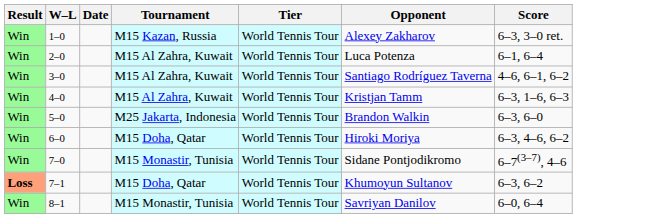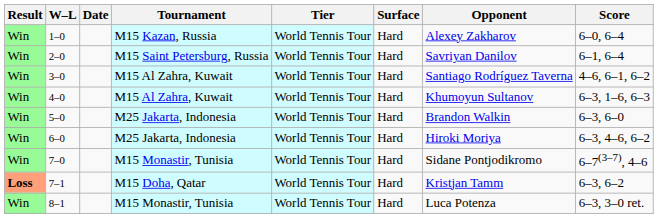 <table class="sortable wikitable">
 <tr>
 <th>Result</th>
 <th class="unsortable">W–L</th>
 <th>Date</th>
 <th>Tournament</th>
 <th>Tier</th>
+<th>Surface</th>
 <th>Opponent</th>
 <th class="unsortable">Score</th>
 </tr>
 <tr>
 <td bgcolor=98FB98>Win</td>
 <td><small>1–0</small></td>
 <td></td>
 <td style="background:#cffcff;">M15 <a href='#'>Kazan</a>, Russia</td>
 <td style="background:#cffcff;">World Tennis Tour</td>
+<td>Hard</td>
 <td> <a href='#'>Alexey Zakharov</a></td>
-<td>6–3, 3–0 ret.</td>
+<td>6–0, 6–4</td>
 </tr>
 <tr>
 <td bgcolor=98FB98>Win</td>
 <td><small>2–0</small></td>
 <td></td>
-<td style="background:#cffcff;">M15 Al Zahra, Kuwait</td>
+<td style="background:#cffcff;">M15 <a href='#'>Saint Petersburg</a>, Russia</td>
 <td style="background:#cffcff;">World Tennis Tour</td>
-<td> Luca Potenza</td>
+<td>Hard</td>
+<td> <a href='#'>Savriyan Danilov</a></td>
 <td>6–1, 6–4</td>
 </tr>
 <tr>
 <td bgcolor=98FB98>Win</td>
 <td><small>3–0</small></td>
 <td></td>
 <td style="background:#cffcff;">M15 Al Zahra, Kuwait</td>
 <td style="background:#cffcff;">World Tennis Tour</td>
+<td>Hard</td>
 <td> <a href='#'>Santiago Rodríguez Taverna</a></td>
 <td>4–6, 6–1, 6–2</td>
 </tr>
 <tr>
 <td bgcolor=98FB98>Win</td>
 <td><small>4–0</small></td>
 <td></td>
 <td style="background:#cffcff;">M15 <a href='#'>Al Zahra</a>, Kuwait</td>
 <td style="background:#cffcff;">World Tennis Tour</td>
-<td> <a href='#'>Kristjan Tamm</a></td>
+<td>Hard</td>
+<td> <a href='#'>Khumoyun Sultanov</a></td>
 <td>6–3, 1–6, 6–3</td>
 </tr>
 <tr>
 <td bgcolor=98FB98>Win</td>
 <td><small>5–0</small></td>
 <td></td>
 <td style="background:#cffcff;">M25 <a href='#'>Jakarta</a>, Indonesia</td>
 <td style="background:#cffcff;">World Tennis Tour</td>
+<td>Hard</td>
 <td> <a href='#'>Brandon Walkin</a></td>
 <td>6–3, 6–0</td>
 </tr>
 <tr>
 <td bgcolor=98FB98>Win</td>
 <td><small>6–0</small></td>
 <td></td>
-<td style="background:#cffcff;">M15 <a href='#'>Doha</a>, Qatar</td>
+<td style="background:#cffcff;">M25 Jakarta, Indonesia</td>
 <td style="background:#cffcff;">World Tennis Tour</td>
+<td>Hard</td>
 <td> <a href='#'>Hiroki Moriya</a></td>
 <td>6–3, 4–6, 6–2</td>
 </tr>
 <tr>
 <td bgcolor=98FB98>Win</td>
 <td><small>7–0</small></td>
 <td></td>
 <td style="background:#cffcff;">M15 <a href='#'>Monastir</a>, Tunisia</td>
 <td style="background:#cffcff;">World Tennis Tour</td>
+<td>Hard</td>
 <td> Sidane Pontjodikromo</td>
 <td>6–7<sup>(3–7)</sup>, 4–6</td>
 </tr>
 <tr>
 <td bgcolor=FFA07A><strong>Loss</strong></td>
 <td><small>7–1</small></td>
 <td></td>
 <td style="background:#cffcff;">M15 <a href='#'>Doha</a>, Qatar</td>
 <td style="background:#cffcff;">World Tennis Tour</td>
-<td> <a href='#'>Khumoyun Sultanov</a></td>
+<td>Hard</td>
+<td> <a href='#'>Kristjan Tamm</a></td>
 <td>6–3, 6–2</td>
 </tr>
 <tr>
 <td bgcolor=98FB98>Win</td>
 <td><small>8–1</small></td>
 <td></td>
 <td style="background:#cffcff;">M15 Monastir, Tunisia</td>
 <td style="background:#cffcff;">World Tennis Tour</td>
-<td> <a href='#'>Savriyan Danilov</a></td>
-<td>6–0, 6–4</td>
+<td>Hard</td>
+<td> Luca Potenza</td>
+<td>6–3, 3–0 ret.</td>
 </tr>
 </table>
